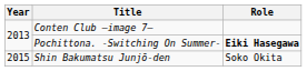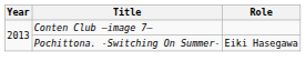 <table class="wikitable">
 <tr>
 <th>Year</th>
 <th>Title</th>
 <th>Role</th>
 </tr>
 <tr>
 <td rowspan="2">2013</td>
 <td><em>Conten Club –image 7–</em></td>
 <td></td>
 </tr>
 <tr>
 <td><em>Pochittona. -Switching On Summer-</em></td>
-<td><strong>Eiki Hasegawa</strong></td>
-</tr>
-<tr>
-<td>2015</td>
-<td><em>Shin Bakumatsu Junjō-den</em></td>
-<td>Soko Okita</td>
+<td>Eiki Hasegawa</td>
 </tr>
 </table>
